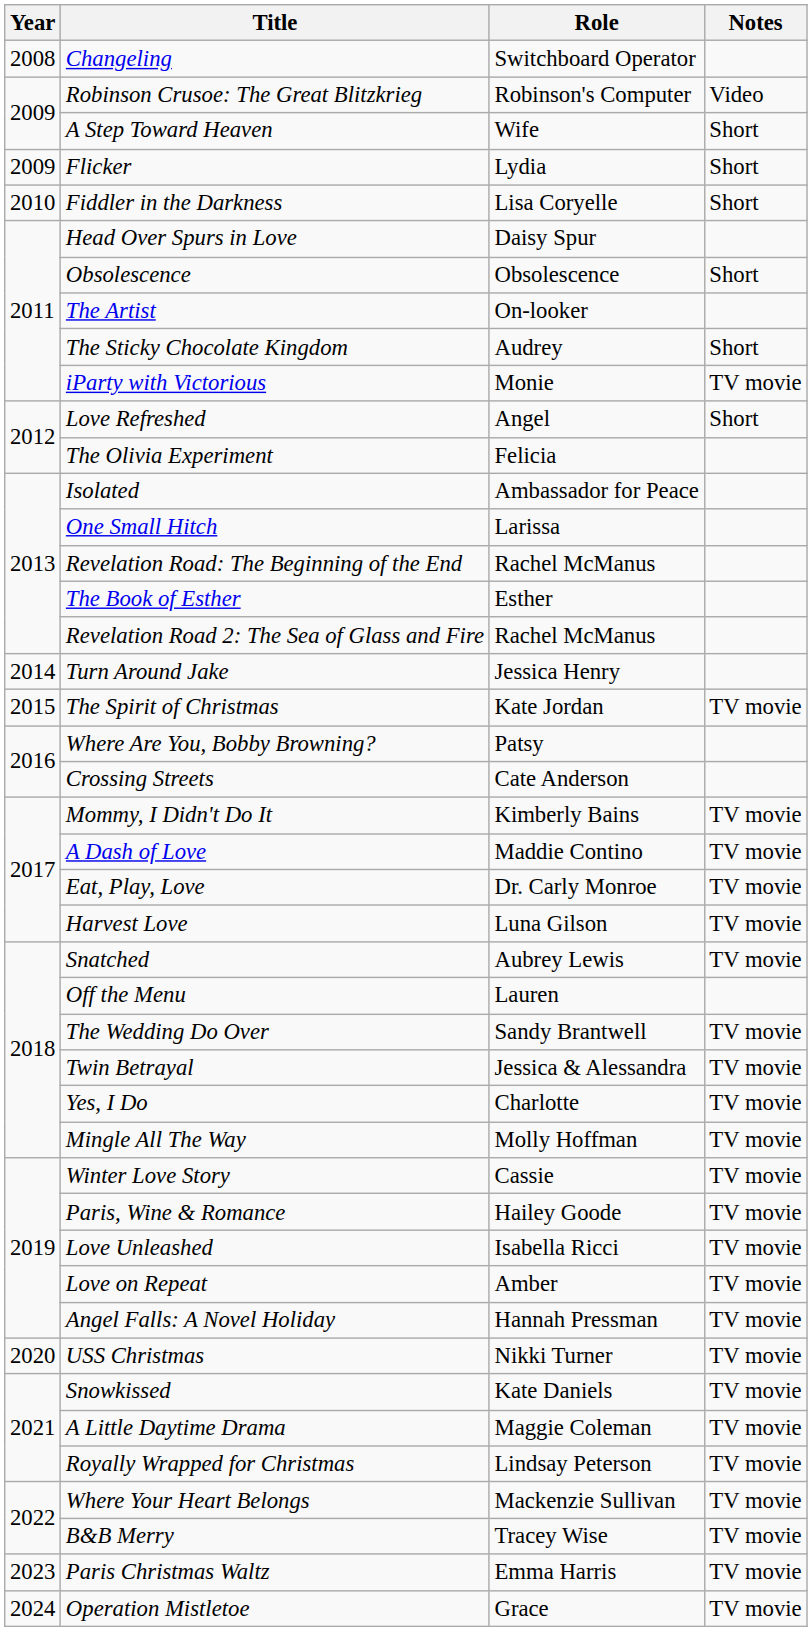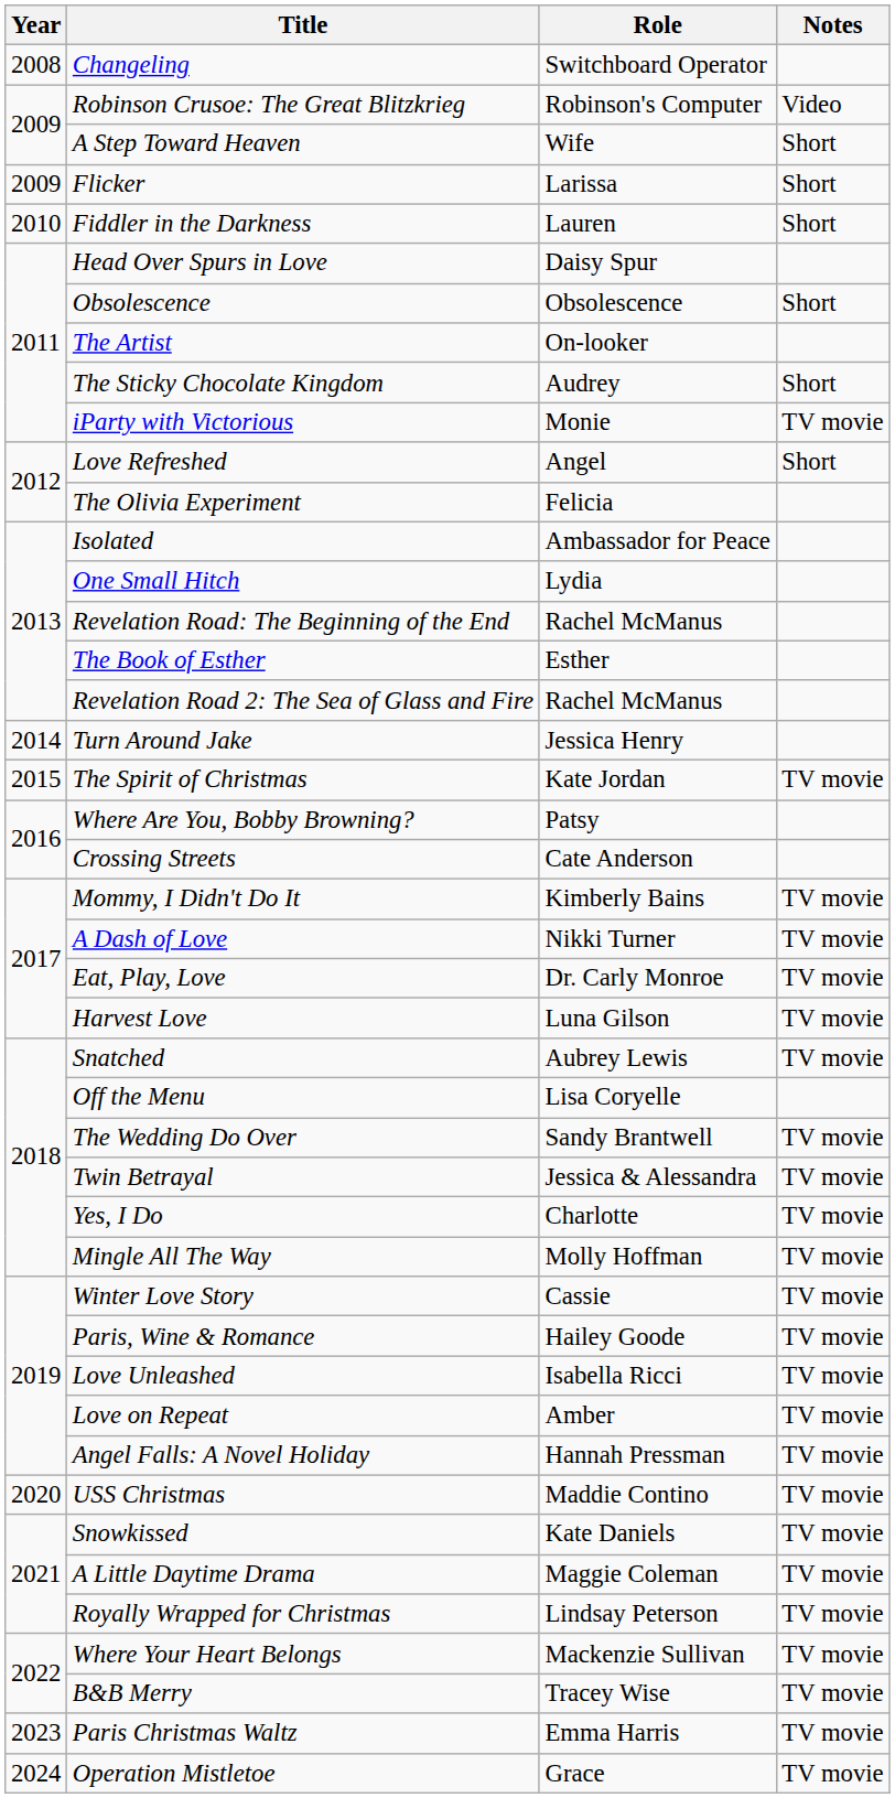 <table class="wikitable sortable">
 <tr>
 <th>Year</th>
 <th>Title</th>
 <th>Role</th>
 <th>Notes</th>
 </tr>
 <tr>
 <td>2008</td>
 <td><em><a href='#'>Changeling</a></em></td>
 <td>Switchboard Operator</td>
 <td></td>
 </tr>
 <tr>
 <td rowspan="2">2009</td>
 <td><em>Robinson Crusoe: The Great Blitzkrieg</em></td>
 <td>Robinson's Computer</td>
 <td>Video</td>
 </tr>
 <tr>
 <td data-sort-value="Step Toward Heaven, A"><em>A Step Toward Heaven</em></td>
 <td>Wife</td>
 <td>Short</td>
 </tr>
 <tr>
 <td>2009</td>
 <td><em>Flicker</em></td>
-<td>Lydia</td>
+<td>Larissa</td>
 <td>Short</td>
 </tr>
 <tr>
 <td>2010</td>
 <td><em>Fiddler in the Darkness</em></td>
-<td>Lisa Coryelle</td>
+<td>Lauren</td>
 <td>Short</td>
 </tr>
 <tr>
 <td rowspan="5">2011</td>
 <td><em>Head Over Spurs in Love</em></td>
 <td>Daisy Spur</td>
 <td></td>
 </tr>
 <tr>
 <td><em>Obsolescence</em></td>
 <td>Obsolescence</td>
 <td>Short</td>
 </tr>
 <tr>
 <td data-sort-value="Artist, The"><em><a href='#'>The Artist</a></em></td>
 <td>On-looker</td>
 <td></td>
 </tr>
 <tr>
 <td data-sort-value="Sticky Chocolate Kingdom, The"><em>The Sticky Chocolate Kingdom</em></td>
 <td>Audrey</td>
 <td>Short</td>
 </tr>
 <tr>
 <td><em><a href='#'>iParty with Victorious</a></em></td>
 <td>Monie</td>
 <td>TV movie</td>
 </tr>
 <tr>
 <td rowspan="2">2012</td>
 <td><em>Love Refreshed</em></td>
 <td>Angel</td>
 <td>Short</td>
 </tr>
 <tr>
 <td data-sort-value="Olivia Experiment, The"><em>The Olivia Experiment</em></td>
 <td>Felicia</td>
 <td></td>
 </tr>
 <tr>
 <td rowspan="5">2013</td>
 <td><em>Isolated</em></td>
 <td>Ambassador for Peace</td>
 <td></td>
 </tr>
 <tr>
 <td><em><a href='#'>One Small Hitch</a></em></td>
-<td>Larissa</td>
+<td>Lydia</td>
 <td></td>
 </tr>
 <tr>
 <td><em>Revelation Road: The Beginning of the End</em></td>
 <td>Rachel McManus</td>
 <td></td>
 </tr>
 <tr>
 <td data-sort-value="Book of Esther, The"><em><a href='#'>The Book of Esther</a></em></td>
 <td>Esther</td>
 <td></td>
 </tr>
 <tr>
 <td><em>Revelation Road 2: The Sea of Glass and Fire </em></td>
 <td>Rachel McManus</td>
 <td></td>
 </tr>
 <tr>
 <td>2014</td>
 <td><em>Turn Around Jake</em></td>
 <td>Jessica Henry</td>
 <td></td>
 </tr>
 <tr>
 <td>2015</td>
 <td data-sort-value="Spirit of Christmas, The"><em>The Spirit of Christmas</em></td>
 <td>Kate Jordan</td>
 <td>TV movie</td>
 </tr>
 <tr>
 <td rowspan="2">2016</td>
 <td><em>Where Are You, Bobby Browning?</em></td>
 <td>Patsy</td>
 <td></td>
 </tr>
 <tr>
 <td><em>Crossing Streets</em></td>
 <td>Cate Anderson</td>
 <td></td>
 </tr>
 <tr>
 <td rowspan="4">2017</td>
 <td><em>Mommy, I Didn't Do It</em></td>
 <td>Kimberly Bains</td>
 <td>TV movie</td>
 </tr>
 <tr>
 <td data-sort-value="Dash of Love, A"><em><a href='#'>A Dash of Love</a></em></td>
-<td>Maddie Contino</td>
+<td>Nikki Turner</td>
 <td>TV movie</td>
 </tr>
 <tr>
 <td><em>Eat, Play, Love</em></td>
 <td>Dr. Carly Monroe</td>
 <td>TV movie</td>
 </tr>
 <tr>
 <td><em>Harvest Love</em></td>
 <td>Luna Gilson</td>
 <td>TV movie</td>
 </tr>
 <tr>
 <td rowspan="6">2018</td>
 <td><em>Snatched</em></td>
 <td>Aubrey Lewis</td>
 <td>TV movie</td>
 </tr>
 <tr>
 <td><em>Off the Menu</em></td>
-<td>Lauren</td>
+<td>Lisa Coryelle</td>
 <td></td>
 </tr>
 <tr>
 <td data-sort-value="Wedding Do Over, The"><em>The Wedding Do Over</em></td>
 <td>Sandy Brantwell</td>
 <td>TV movie</td>
 </tr>
 <tr>
 <td><em>Twin Betrayal</em></td>
 <td>Jessica & Alessandra</td>
 <td>TV movie</td>
 </tr>
 <tr>
 <td><em>Yes, I Do</em></td>
 <td>Charlotte</td>
 <td>TV movie</td>
 </tr>
 <tr>
 <td><em>Mingle All The Way</em></td>
 <td>Molly Hoffman</td>
 <td>TV movie</td>
 </tr>
 <tr>
 <td rowspan="5">2019</td>
 <td><em>Winter Love Story</em></td>
 <td>Cassie</td>
 <td>TV movie</td>
 </tr>
 <tr>
 <td><em>Paris, Wine & Romance</em></td>
 <td>Hailey Goode</td>
 <td>TV movie</td>
 </tr>
 <tr>
 <td><em>Love Unleashed</em></td>
 <td>Isabella Ricci</td>
 <td>TV movie</td>
 </tr>
 <tr>
 <td><em>Love on Repeat</em></td>
 <td>Amber</td>
 <td>TV movie</td>
 </tr>
 <tr>
 <td><em>Angel Falls: A Novel Holiday</em></td>
 <td>Hannah Pressman</td>
 <td>TV movie</td>
 </tr>
 <tr>
 <td>2020</td>
 <td><em>USS Christmas</em></td>
-<td>Nikki Turner</td>
+<td>Maddie Contino</td>
 <td>TV movie</td>
 </tr>
 <tr>
 <td rowspan="3">2021</td>
 <td><em>Snowkissed</em></td>
 <td>Kate Daniels</td>
 <td>TV movie</td>
 </tr>
 <tr>
 <td data-sort-value="Little Daytime Drama, A"><em>A Little Daytime Drama</em></td>
 <td>Maggie Coleman</td>
 <td>TV movie</td>
 </tr>
 <tr>
 <td><em>Royally Wrapped for Christmas</em></td>
 <td>Lindsay Peterson</td>
 <td>TV movie</td>
 </tr>
 <tr>
 <td rowspan="2">2022</td>
 <td><em>Where Your Heart Belongs</em></td>
 <td>Mackenzie Sullivan</td>
 <td>TV movie</td>
 </tr>
 <tr>
 <td><em>B&B Merry</em></td>
 <td>Tracey Wise</td>
 <td>TV movie</td>
 </tr>
 <tr>
 <td>2023</td>
 <td><em>Paris Christmas Waltz</em></td>
 <td>Emma Harris</td>
 <td>TV movie</td>
 </tr>
 <tr>
 <td>2024</td>
 <td><em>Operation Mistletoe</em></td>
 <td>Grace</td>
 <td>TV movie</td>
 </tr>
 </table>
